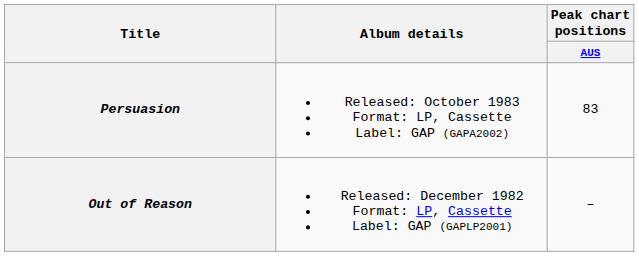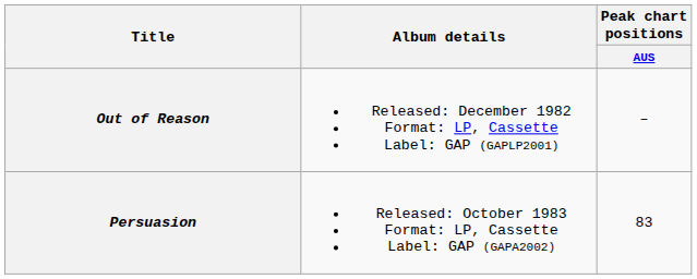 <table class="wikitable plainrowheaders" style="text-align:center;" border="1">
 <tr>
 <th scope="col" rowspan="2" style="width:20em;">Title</th>
 <th scope="col" rowspan="2" style="width:20em;">Album details</th>
 <th scope="col" colspan="1">Peak chart<br>positions</th>
 </tr>
 <tr>
 <th scope="col" style="text-align:center;"><small><a href='#'>AUS</a><br></small></th>
 </tr>
 <tr>
+<th scope="row"><strong><em>Out of Reason</em></strong></th>
+<td><br><ul><li>Released: December 1982</li><li>Format: <a href='#'>LP</a>, <a href='#'>Cassette</a></li><li>Label: GAP <small>(GAPLP2001)</small></li></ul></td>
+<td align="center">–</td>
+</tr>
+<tr>
 <th scope="row"><strong><em>Persuasion</em></strong></th>
 <td><br><ul><li>Released: October 1983</li><li>Format: LP, Cassette</li><li>Label: GAP <small>(GAPA2002)</small></li></ul></td>
 <td>83</td>
 </tr>
-<tr>
-<th scope="row"><strong><em>Out of Reason</em></strong></th>
-<td><br><ul><li>Released: December 1982</li><li>Format: <a href='#'>LP</a>, <a href='#'>Cassette</a></li><li>Label: GAP <small>(GAPLP2001)</small></li></ul></td>
-<td align="center">–</td>
-</tr>
 </table>
